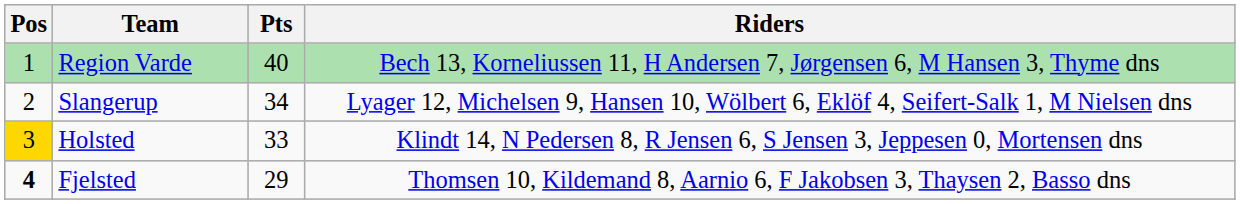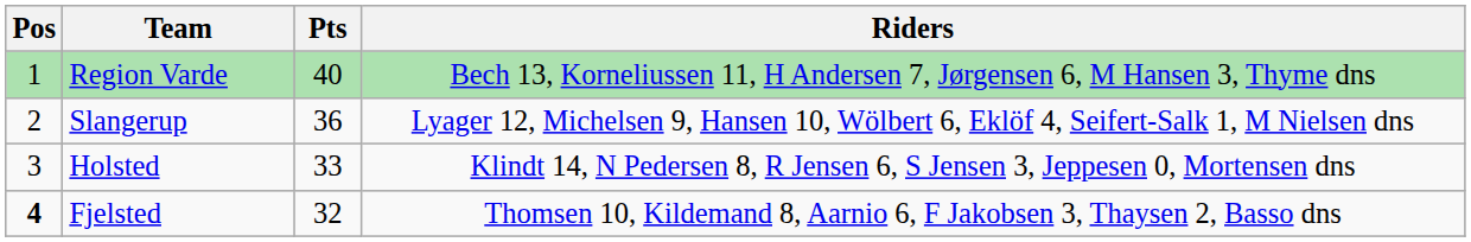 <table class="wikitable" style="font-size: 100%">
 <tr>
 <th width=20>Pos</th>
 <th width=120>Team</th>
 <th width=30>Pts</th>
 <th width=600>Riders</th>
 </tr>
 <tr align=center style="background:#ACE1AF;">
 <td>1</td>
 <td align="left"><a href='#'>Region Varde</a></td>
 <td>40</td>
 <td><a href='#'>Bech</a> 13, <a href='#'>Korneliussen</a> 11, <a href='#'>H Andersen</a> 7, <a href='#'>Jørgensen</a> 6, <a href='#'>M Hansen</a> 3, <a href='#'>Thyme</a> dns</td>
 </tr>
 <tr align=center>
 <td>2</td>
 <td align="left"><a href='#'>Slangerup</a></td>
-<td>34</td>
+<td>36</td>
 <td><a href='#'>Lyager</a> 12, <a href='#'>Michelsen</a> 9, <a href='#'>Hansen</a> 10, <a href='#'>Wölbert</a> 6, <a href='#'>Eklöf</a> 4, <a href='#'>Seifert-Salk</a> 1, <a href='#'>M Nielsen</a> dns</td>
 </tr>
 <tr align=center>
-<td style="background: gold;">3</td>
+<td>3</td>
 <td align="left"><a href='#'>Holsted</a></td>
 <td>33</td>
 <td><a href='#'>Klindt</a> 14, <a href='#'>N Pedersen</a> 8, <a href='#'>R Jensen</a> 6, <a href='#'>S Jensen</a> 3, <a href='#'>Jeppesen</a> 0, <a href='#'>Mortensen</a> dns</td>
 </tr>
 <tr align=center>
 <td><strong>4</strong></td>
 <td align="left"><a href='#'>Fjelsted</a></td>
-<td>29</td>
+<td>32</td>
 <td><a href='#'>Thomsen</a> 10, <a href='#'>Kildemand</a> 8, <a href='#'>Aarnio</a> 6, <a href='#'>F Jakobsen</a> 3, <a href='#'>Thaysen</a> 2, <a href='#'>Basso</a> dns</td>
 </tr>
 </table>
